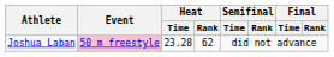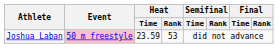 <table class=wikitable style="font-size:90%">
 <tr>
 <th rowspan="2">Athlete</th>
 <th rowspan="2">Event</th>
 <th colspan="2">Heat</th>
 <th colspan="2">Semifinal</th>
 <th colspan="2">Final</th>
 </tr>
 <tr style="font-size:95%">
 <th>Time</th>
 <th>Rank</th>
 <th>Time</th>
 <th>Rank</th>
 <th>Time</th>
 <th>Rank</th>
 </tr>
 <tr align=center>
 <td align=left><a href='#'>Joshua Laban</a></td>
 <td align=left style="background: pink;"><a href='#'>50 m freestyle</a></td>
-<td>23.28</td>
-<td>62</td>
+<td>23.59</td>
+<td>53</td>
 <td colspan=4>did not advance</td>
 </tr>
 </table>
